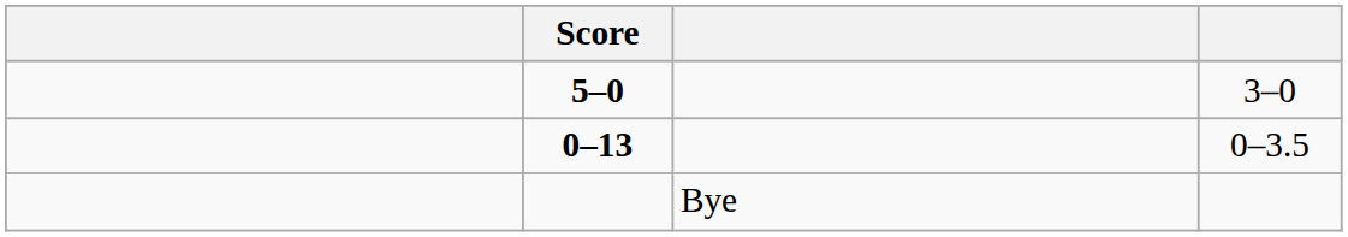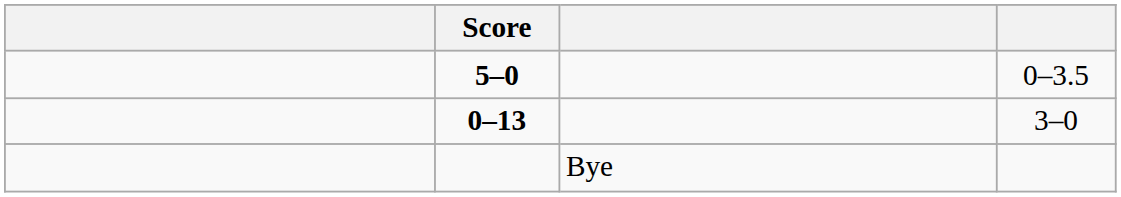 <table class="wikitable" style="text-align: center; ">
 <tr>
 <th align="right" width="270"></th>
 <th width="65">Score</th>
 <th align="left" width="270"></th>
 <th width="65"></th>
 </tr>
 <tr>
 <td align="left"><strong></strong></td>
 <td><strong>5–0</strong></td>
 <td align="left"></td>
-<td>3–0 <strong></strong></td>
+<td>0–3.5 <strong></strong></td>
 </tr>
 <tr>
 <td align="left"></td>
 <td><strong>0–13</strong></td>
 <td align="left"><strong></strong></td>
-<td>0–3.5 <strong></strong></td>
+<td>3–0 <strong></strong></td>
 </tr>
 <tr>
 <td align="left"><strong></strong></td>
 <td></td>
 <td align="left">Bye</td>
 <td></td>
 </tr>
 </table>
